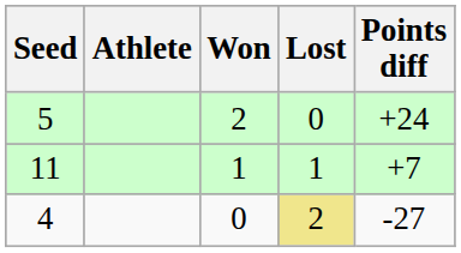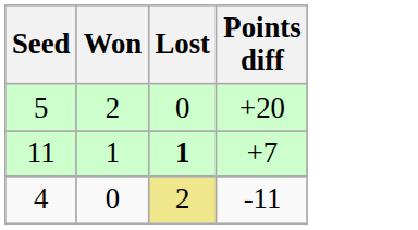 <table class="wikitable">
 <tr>
 <th>Seed</th>
-<th>Athlete</th>
 <th>Won</th>
 <th>Lost</th>
 <th>Points<br>diff</th>
 </tr>
 <tr bgcolor="#ccffcc">
 <td align="center">5</td>
-<td><strong></strong></td>
 <td align="center">2</td>
 <td align="center">0</td>
-<td align="center">+24</td>
+<td align="center">+20</td>
 </tr>
 <tr bgcolor="#ccffcc">
 <td align="center">11</td>
-<td><strong></strong></td>
 <td align="center">1</td>
-<td align="center">1</td>
+<td align="center"><strong>1</strong></td>
 <td align="center">+7</td>
 </tr>
 <tr>
 <td align="center">4</td>
-<td></td>
 <td align="center">0</td>
 <td align="center" style="background: khaki;">2</td>
-<td align="center">-27</td>
+<td align="center">-11</td>
 </tr>
 </table>
